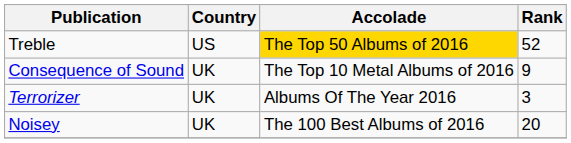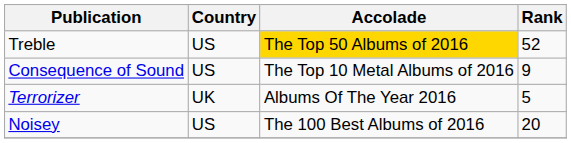 <table class="wikitable sortable">
 <tr>
 <th>Publication</th>
 <th>Country</th>
 <th>Accolade</th>
 <th>Rank</th>
 </tr>
 <tr>
 <td>Treble</td>
 <td>US</td>
 <td style="background: gold;">The Top 50 Albums of 2016</td>
 <td>52</td>
 </tr>
 <tr>
 <td><a href='#'>Consequence of Sound</a></td>
-<td>UK</td>
+<td>US</td>
 <td>The Top 10 Metal Albums of 2016</td>
 <td>9</td>
 </tr>
 <tr>
 <td><em><a href='#'>Terrorizer</a></em></td>
 <td>UK</td>
 <td>Albums Of The Year 2016</td>
-<td>3</td>
+<td>5</td>
 </tr>
 <tr>
 <td><a href='#'>Noisey</a></td>
-<td>UK</td>
+<td>US</td>
 <td>The 100 Best Albums of 2016</td>
 <td>20</td>
 </tr>
 <tr>
 </tr>
 </table>
